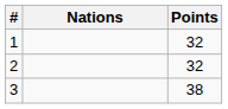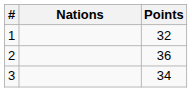 <table class="wikitable" style="text-align:center;">
 <tr>
 <th width=8%>#</th>
 <th width=67%>Nations</th>
 <th width=25%>Points</th>
 </tr>
 <tr>
 <td>1</td>
 <td align="left"></td>
 <td>32</td>
 </tr>
 <tr>
 <td>2</td>
 <td align="left"></td>
-<td>32</td>
+<td>36</td>
 </tr>
 <tr>
 <td>3</td>
 <td align="left"></td>
-<td>38</td>
+<td>34</td>
 </tr>
 </table>
